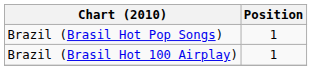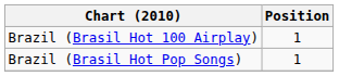 <table class="wikitable sortable">
 <tr>
 <th>Chart (2010)</th>
 <th>Position</th>
 </tr>
 <tr>
-<td>Brazil (<a href='#'>Brasil Hot Pop Songs</a>)</td>
+<td>Brazil (<a href='#'>Brasil Hot 100 Airplay</a>)</td>
 <td style="text-align:center;">1</td>
 </tr>
 <tr>
-<td>Brazil (<a href='#'>Brasil Hot 100 Airplay</a>)</td>
+<td>Brazil (<a href='#'>Brasil Hot Pop Songs</a>)</td>
 <td style="text-align:center;">1</td>
 </tr>
 <tr>
 </tr>
 </table>
